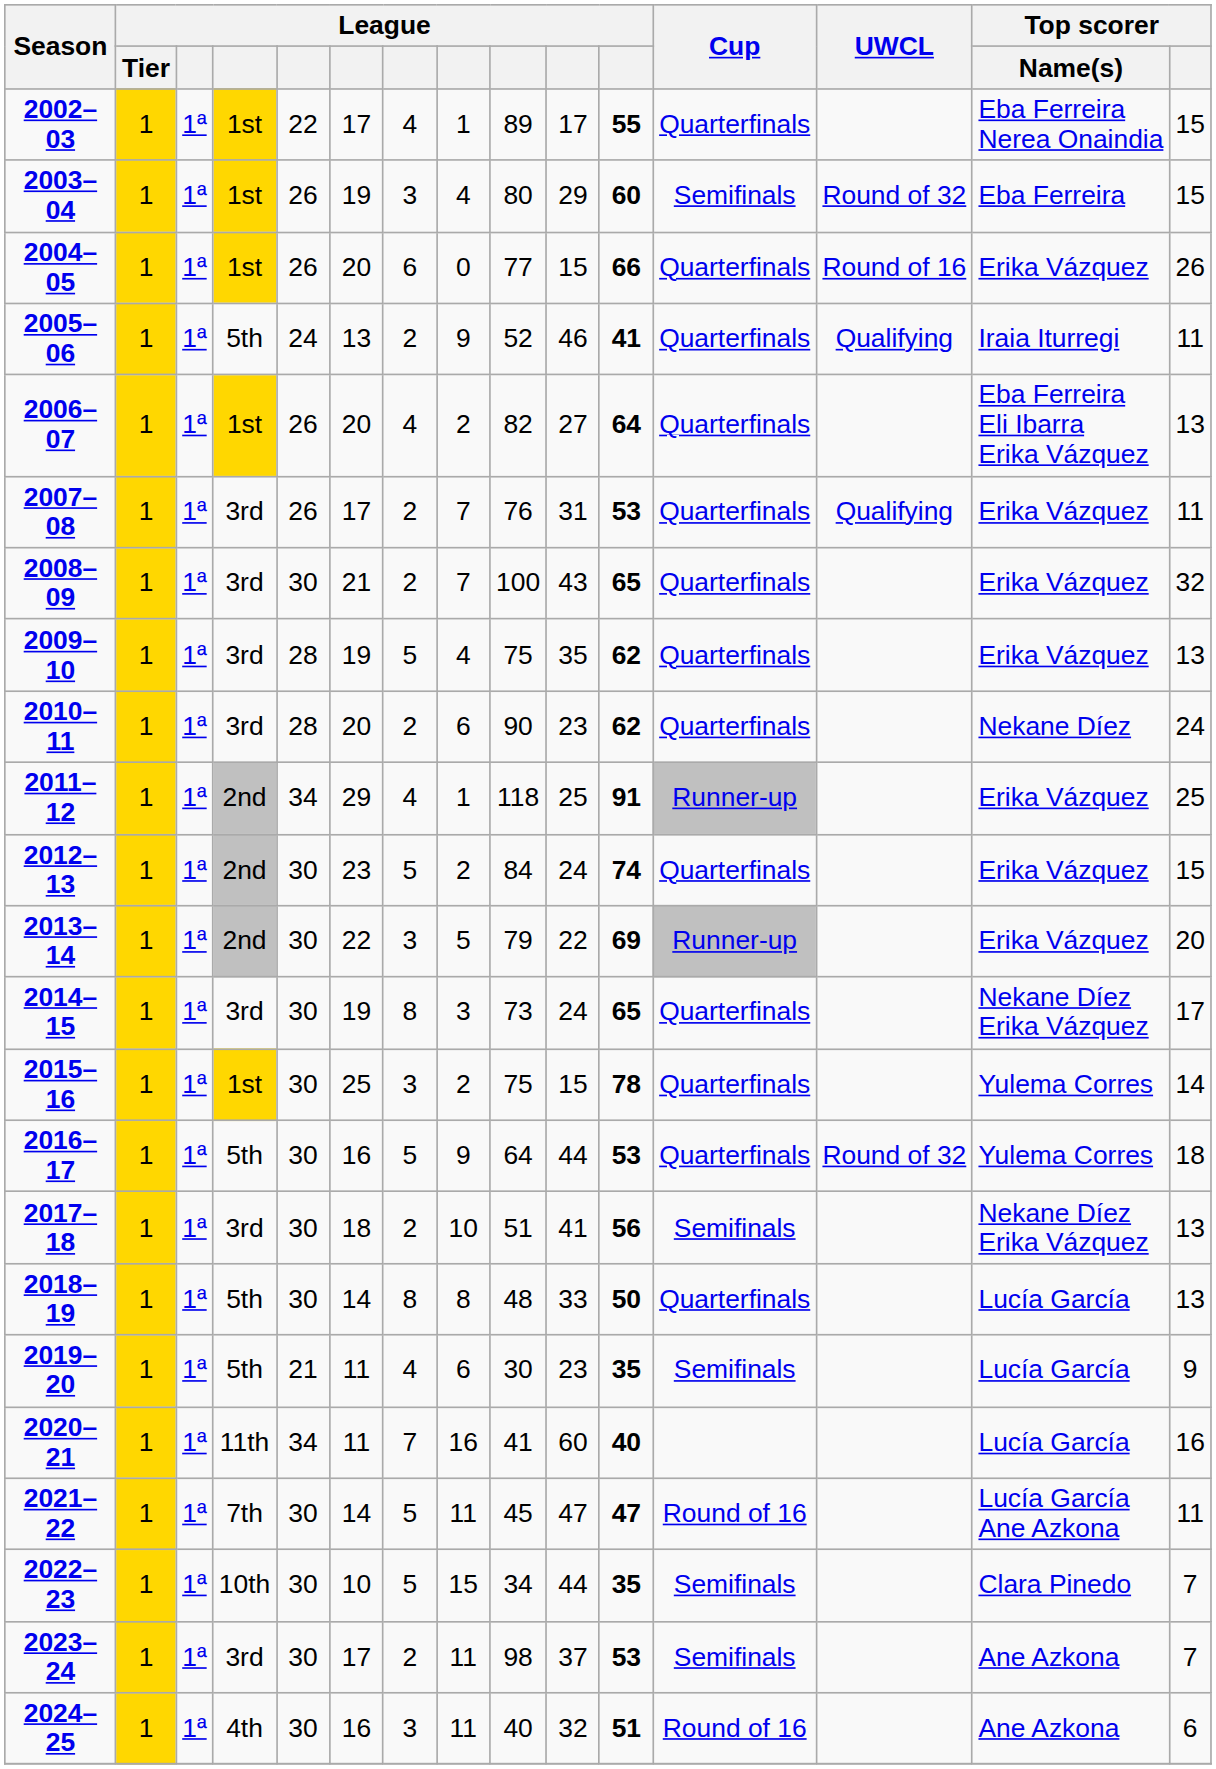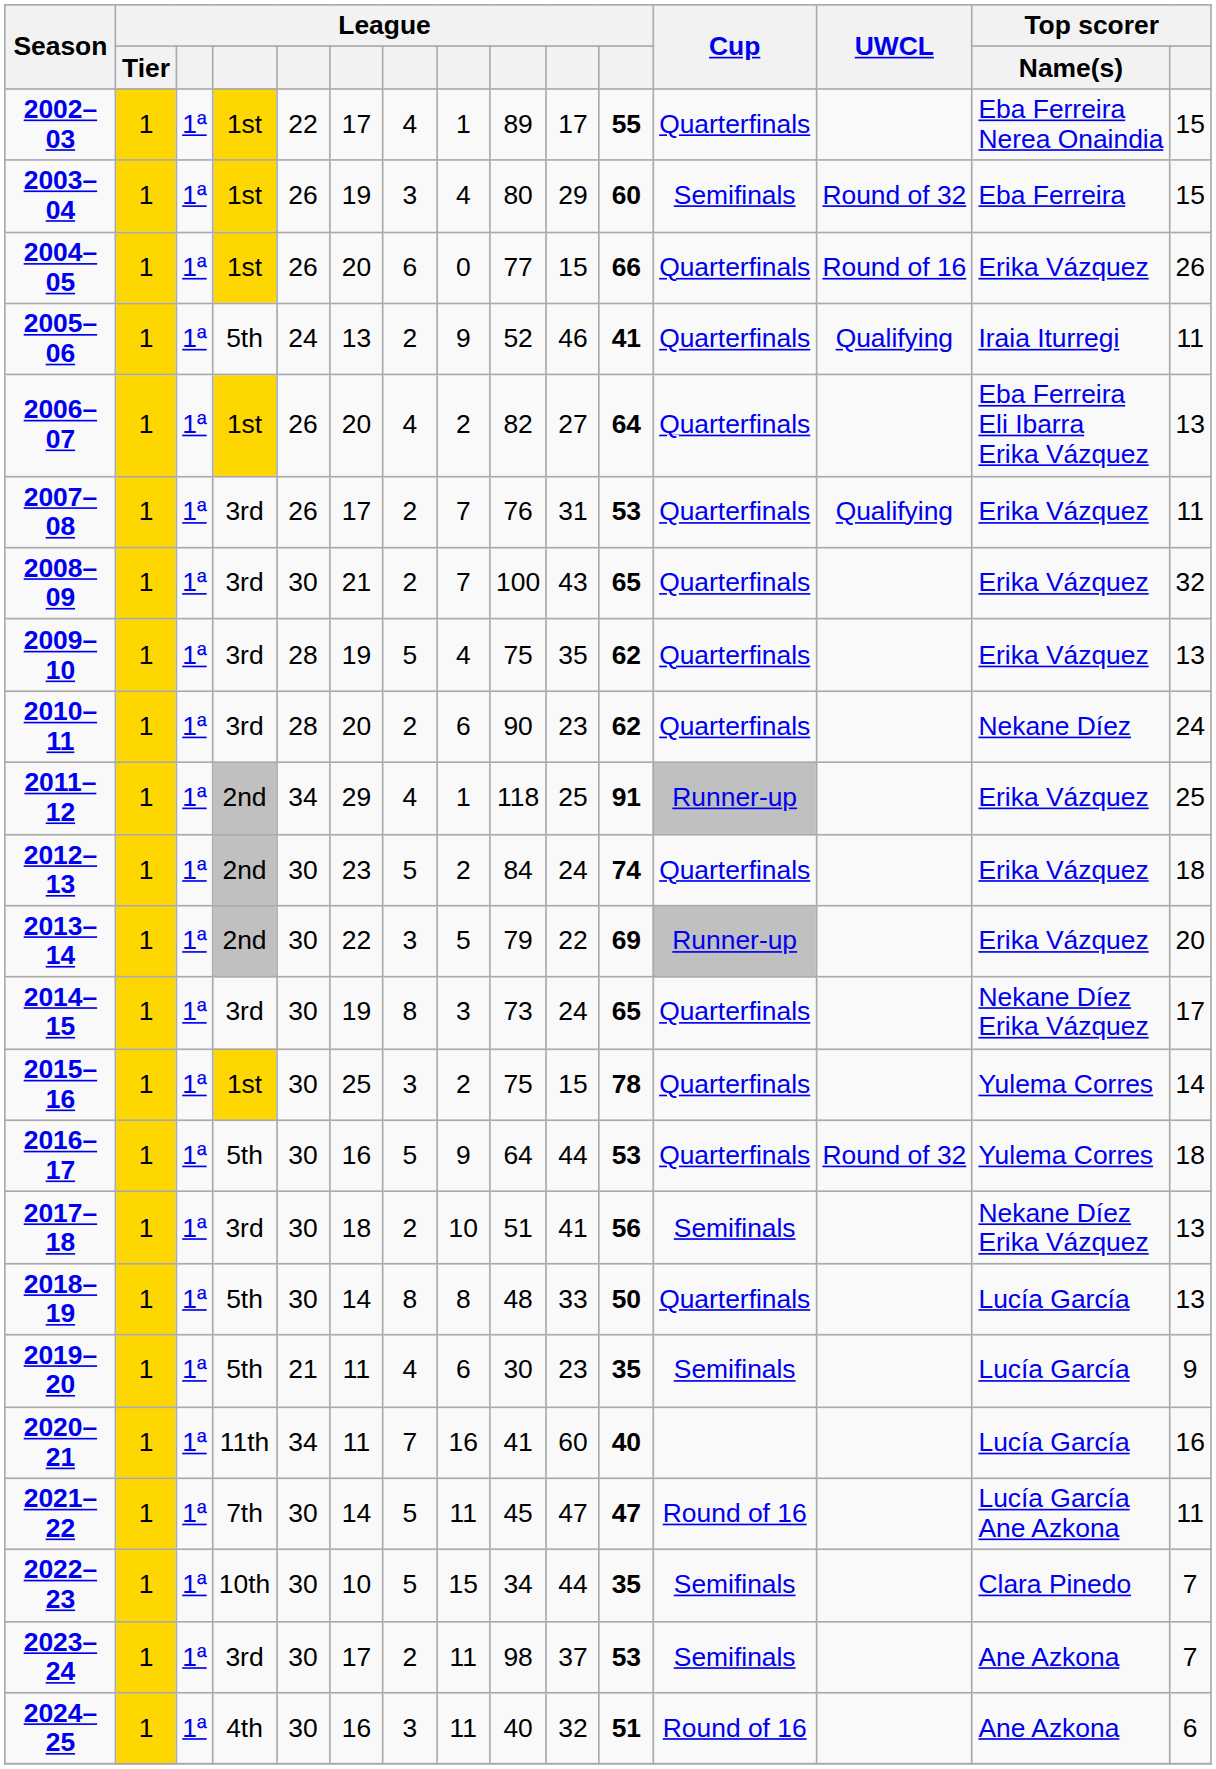 <table class="wikitable" style="text-align: center;">
 <tr>
 <th rowspan=2 width=60>Season</th>
 <th colspan=10>League</th>
 <th rowspan=2 width=40 align=center><a href='#'>Cup</a></th>
 <th rowspan=2><a href='#'>UWCL</a></th>
 <th colspan=2>Top scorer</th>
 </tr>
 <tr>
 <th>Tier</th>
 <th></th>
 <th></th>
 <th width=25></th>
 <th width=25></th>
 <th width=25></th>
 <th width=25></th>
 <th width=25></th>
 <th width=25></th>
 <th width=25></th>
 <th>Name(s)</th>
 <th></th>
 </tr>
 <tr>
 <td><strong><a href='#'>2002–03</a></strong></td>
 <td bgcolor=gold>1</td>
 <td><a href='#'>1ª</a></td>
 <td bgcolor="gold">1st</td>
 <td>22</td>
 <td>17</td>
 <td>4</td>
 <td>1</td>
 <td>89</td>
 <td>17</td>
 <td><strong>55</strong></td>
 <td><a href='#'>Quarterfinals</a></td>
 <td></td>
 <td align=left> <a href='#'>Eba Ferreira</a><br> <a href='#'>Nerea Onaindia</a></td>
 <td>15</td>
 </tr>
 <tr>
 <td><strong><a href='#'>2003–04</a></strong></td>
 <td bgcolor=gold>1</td>
 <td><a href='#'>1ª</a></td>
 <td bgcolor="gold">1st</td>
 <td>26</td>
 <td>19</td>
 <td>3</td>
 <td>4</td>
 <td>80</td>
 <td>29</td>
 <td><strong>60</strong></td>
 <td><a href='#'>Semifinals</a></td>
 <td><a href='#'>Round of 32</a></td>
 <td align=left> <a href='#'>Eba Ferreira</a></td>
 <td>15</td>
 </tr>
 <tr>
 <td><strong><a href='#'>2004–05</a></strong></td>
 <td bgcolor=gold>1</td>
 <td><a href='#'>1ª</a></td>
 <td bgcolor="gold">1st</td>
 <td>26</td>
 <td>20</td>
 <td>6</td>
 <td>0</td>
 <td>77</td>
 <td>15</td>
 <td><strong>66</strong></td>
 <td><a href='#'>Quarterfinals</a></td>
 <td><a href='#'>Round of 16</a></td>
 <td align=left> <a href='#'>Erika Vázquez</a></td>
 <td>26</td>
 </tr>
 <tr>
 <td><strong><a href='#'>2005–06</a></strong></td>
 <td bgcolor=gold>1</td>
 <td><a href='#'>1ª</a></td>
 <td>5th</td>
 <td>24</td>
 <td>13</td>
 <td>2</td>
 <td>9</td>
 <td>52</td>
 <td>46</td>
 <td><strong>41</strong></td>
 <td><a href='#'>Quarterfinals</a></td>
 <td><a href='#'>Qualifying</a></td>
 <td align=left> <a href='#'>Iraia Iturregi</a></td>
 <td>11</td>
 </tr>
 <tr>
 <td><strong><a href='#'>2006–07</a></strong></td>
 <td bgcolor=gold>1</td>
 <td><a href='#'>1ª</a></td>
 <td bgcolor="gold">1st</td>
 <td>26</td>
 <td>20</td>
 <td>4</td>
 <td>2</td>
 <td>82</td>
 <td>27</td>
 <td><strong>64</strong></td>
 <td><a href='#'>Quarterfinals</a></td>
 <td></td>
 <td align=left> <a href='#'>Eba Ferreira</a><br> <a href='#'>Eli Ibarra</a><br> <a href='#'>Erika Vázquez</a></td>
 <td>13</td>
 </tr>
 <tr>
 <td><strong><a href='#'>2007–08</a></strong></td>
 <td bgcolor=gold>1</td>
 <td><a href='#'>1ª</a></td>
 <td>3rd</td>
 <td>26</td>
 <td>17</td>
 <td>2</td>
 <td>7</td>
 <td>76</td>
 <td>31</td>
 <td><strong>53</strong></td>
 <td><a href='#'>Quarterfinals</a></td>
 <td><a href='#'>Qualifying</a></td>
 <td align=left> <a href='#'>Erika Vázquez</a></td>
 <td>11</td>
 </tr>
 <tr>
 <td><strong><a href='#'>2008–09</a></strong></td>
 <td bgcolor=gold>1</td>
 <td><a href='#'>1ª</a></td>
 <td>3rd</td>
 <td>30</td>
 <td>21</td>
 <td>2</td>
 <td>7</td>
 <td>100</td>
 <td>43</td>
 <td><strong>65</strong></td>
 <td><a href='#'>Quarterfinals</a></td>
 <td></td>
 <td align=left> <a href='#'>Erika Vázquez</a></td>
 <td>32</td>
 </tr>
 <tr>
 <td><strong><a href='#'>2009–10</a></strong></td>
 <td bgcolor=gold>1</td>
 <td><a href='#'>1ª</a></td>
 <td>3rd</td>
 <td>28</td>
 <td>19</td>
 <td>5</td>
 <td>4</td>
 <td>75</td>
 <td>35</td>
 <td><strong>62</strong></td>
 <td><a href='#'>Quarterfinals</a></td>
 <td></td>
 <td align=left> <a href='#'>Erika Vázquez</a></td>
 <td>13</td>
 </tr>
 <tr>
 <td><strong><a href='#'>2010–11</a></strong></td>
 <td bgcolor=gold>1</td>
 <td><a href='#'>1ª</a></td>
 <td>3rd</td>
 <td>28</td>
 <td>20</td>
 <td>2</td>
 <td>6</td>
 <td>90</td>
 <td>23</td>
 <td><strong>62</strong></td>
 <td><a href='#'>Quarterfinals</a></td>
 <td></td>
 <td align=left> <a href='#'>Nekane Díez</a></td>
 <td>24</td>
 </tr>
 <tr>
 <td><strong><a href='#'>2011–12</a></strong></td>
 <td bgcolor=gold>1</td>
 <td><a href='#'>1ª</a></td>
 <td bgcolor="silver">2nd</td>
 <td>34</td>
 <td>29</td>
 <td>4</td>
 <td>1</td>
 <td>118</td>
 <td>25</td>
 <td><strong>91</strong></td>
 <td bgcolor=silver><a href='#'>Runner-up</a></td>
 <td></td>
 <td align=left> <a href='#'>Erika Vázquez</a></td>
 <td>25</td>
 </tr>
 <tr>
 <td><strong><a href='#'>2012–13</a></strong></td>
 <td bgcolor=gold>1</td>
 <td><a href='#'>1ª</a></td>
 <td bgcolor="silver">2nd</td>
 <td>30</td>
 <td>23</td>
 <td>5</td>
 <td>2</td>
 <td>84</td>
 <td>24</td>
 <td><strong>74</strong></td>
 <td><a href='#'>Quarterfinals</a></td>
 <td></td>
 <td align=left> <a href='#'>Erika Vázquez</a></td>
-<td>15</td>
+<td>18</td>
 </tr>
 <tr>
 <td><strong><a href='#'>2013–14</a></strong></td>
 <td bgcolor=gold>1</td>
 <td><a href='#'>1ª</a></td>
 <td bgcolor="silver">2nd</td>
 <td>30</td>
 <td>22</td>
 <td>3</td>
 <td>5</td>
 <td>79</td>
 <td>22</td>
 <td><strong>69</strong></td>
 <td bgcolor=silver><a href='#'>Runner-up</a></td>
 <td></td>
 <td align=left> <a href='#'>Erika Vázquez</a></td>
 <td>20</td>
 </tr>
 <tr>
 <td><strong><a href='#'>2014–15</a></strong></td>
 <td bgcolor=gold>1</td>
 <td><a href='#'>1ª</a></td>
 <td>3rd</td>
 <td>30</td>
 <td>19</td>
 <td>8</td>
 <td>3</td>
 <td>73</td>
 <td>24</td>
 <td><strong>65</strong></td>
 <td><a href='#'>Quarterfinals</a></td>
 <td></td>
 <td align=left> <a href='#'>Nekane Díez</a><br> <a href='#'>Erika Vázquez</a></td>
 <td>17</td>
 </tr>
 <tr>
 <td><strong><a href='#'>2015–16</a></strong></td>
 <td bgcolor=gold>1</td>
 <td><a href='#'>1ª</a></td>
 <td bgcolor="gold">1st</td>
 <td>30</td>
 <td>25</td>
 <td>3</td>
 <td>2</td>
 <td>75</td>
 <td>15</td>
 <td><strong>78</strong></td>
 <td><a href='#'>Quarterfinals</a></td>
 <td></td>
 <td align=left> <a href='#'>Yulema Corres</a></td>
 <td>14</td>
 </tr>
 <tr>
 <td><strong><a href='#'>2016–17</a></strong></td>
 <td bgcolor=gold>1</td>
 <td><a href='#'>1ª</a></td>
 <td>5th</td>
 <td>30</td>
 <td>16</td>
 <td>5</td>
 <td>9</td>
 <td>64</td>
 <td>44</td>
 <td><strong>53</strong></td>
 <td><a href='#'>Quarterfinals</a></td>
 <td align=left><a href='#'>Round of 32</a></td>
 <td align=left> <a href='#'>Yulema Corres</a></td>
 <td>18</td>
 </tr>
 <tr>
 <td><strong><a href='#'>2017–18</a></strong></td>
 <td bgcolor=gold>1</td>
 <td><a href='#'>1ª</a></td>
 <td>3rd</td>
 <td>30</td>
 <td>18</td>
 <td>2</td>
 <td>10</td>
 <td>51</td>
 <td>41</td>
 <td><strong>56</strong></td>
 <td><a href='#'>Semifinals</a></td>
 <td></td>
 <td align=left> <a href='#'>Nekane Díez</a><br> <a href='#'>Erika Vázquez</a></td>
 <td>13</td>
 </tr>
 <tr>
 <td><strong><a href='#'>2018–19</a></strong></td>
 <td bgcolor=gold>1</td>
 <td><a href='#'>1ª</a></td>
 <td>5th</td>
 <td>30</td>
 <td>14</td>
 <td>8</td>
 <td>8</td>
 <td>48</td>
 <td>33</td>
 <td><strong>50</strong></td>
 <td><a href='#'>Quarterfinals</a></td>
 <td></td>
 <td align=left> <a href='#'>Lucía García</a></td>
 <td>13</td>
 </tr>
 <tr>
 <td><strong><a href='#'>2019–20</a></strong></td>
 <td bgcolor=gold>1</td>
 <td><a href='#'>1ª</a></td>
 <td>5th</td>
 <td>21</td>
 <td>11</td>
 <td>4</td>
 <td>6</td>
 <td>30</td>
 <td>23</td>
 <td><strong>35</strong></td>
 <td><a href='#'>Semifinals</a></td>
 <td></td>
 <td align=left> <a href='#'>Lucía García</a></td>
 <td>9</td>
 </tr>
 <tr>
 <td><strong><a href='#'>2020–21</a></strong></td>
 <td bgcolor=gold>1</td>
 <td><a href='#'>1ª</a></td>
 <td>11th</td>
 <td>34</td>
 <td>11</td>
 <td>7</td>
 <td>16</td>
 <td>41</td>
 <td>60</td>
 <td><strong>40</strong></td>
 <td></td>
 <td></td>
 <td align=left> <a href='#'>Lucía García</a></td>
 <td>16</td>
 </tr>
 <tr>
 <td><strong><a href='#'>2021–22</a></strong></td>
 <td bgcolor=gold>1</td>
 <td><a href='#'>1ª</a></td>
 <td>7th</td>
 <td>30</td>
 <td>14</td>
 <td>5</td>
 <td>11</td>
 <td>45</td>
 <td>47</td>
 <td><strong>47</strong></td>
 <td><a href='#'>Round of 16</a></td>
 <td></td>
 <td align=left> <a href='#'>Lucía García</a><br> <a href='#'>Ane Azkona</a></td>
 <td>11</td>
 </tr>
 <tr>
 <td><strong><a href='#'>2022–23</a></strong></td>
 <td bgcolor=gold>1</td>
 <td><a href='#'>1ª</a></td>
 <td>10th</td>
 <td>30</td>
 <td>10</td>
 <td>5</td>
 <td>15</td>
 <td>34</td>
 <td>44</td>
 <td><strong>35</strong></td>
 <td><a href='#'>Semifinals</a></td>
 <td></td>
 <td align=left> <a href='#'>Clara Pinedo</a></td>
 <td>7</td>
 </tr>
 <tr>
 <td><strong><a href='#'>2023–24</a></strong></td>
 <td bgcolor=gold>1</td>
 <td><a href='#'>1ª</a></td>
 <td>3rd</td>
 <td>30</td>
 <td>17</td>
 <td>2</td>
 <td>11</td>
 <td>98</td>
 <td>37</td>
 <td><strong>53</strong></td>
 <td><a href='#'>Semifinals</a></td>
 <td></td>
 <td align=left> <a href='#'>Ane Azkona</a></td>
 <td>7</td>
 </tr>
 <tr>
 <td><strong><a href='#'>2024–25</a></strong></td>
 <td bgcolor=gold>1</td>
 <td><a href='#'>1ª</a></td>
 <td>4th</td>
 <td>30</td>
 <td>16</td>
 <td>3</td>
 <td>11</td>
 <td>40</td>
 <td>32</td>
 <td><strong>51</strong></td>
 <td><a href='#'>Round of 16</a></td>
 <td></td>
 <td align=left> <a href='#'>Ane Azkona</a></td>
 <td>6</td>
 </tr>
 <tr>
 </tr>
 </table>
